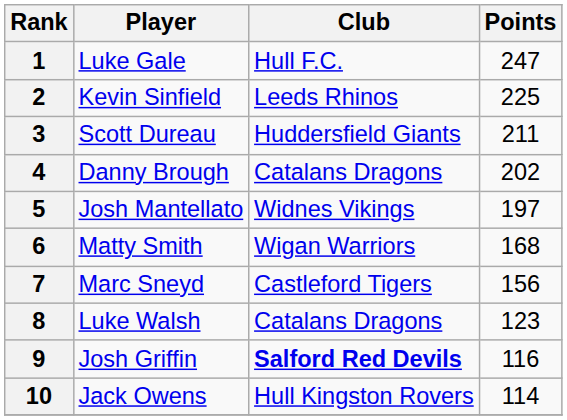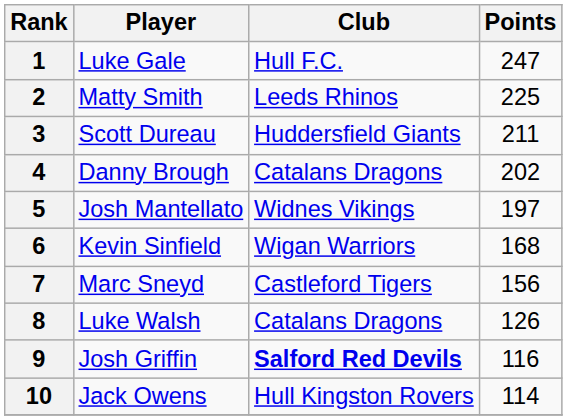 <table class="wikitable" style="text-align:center">
 <tr>
 <th>Rank</th>
 <th>Player</th>
 <th>Club</th>
 <th>Points</th>
 </tr>
 <tr>
 <th>1</th>
 <td align="left"> <a href='#'>Luke Gale</a></td>
 <td align="left"> <a href='#'>Hull F.C.</a></td>
 <td>247</td>
 </tr>
 <tr>
 <th>2</th>
-<td align="left"> <a href='#'>Kevin Sinfield</a></td>
+<td align="left"> <a href='#'>Matty Smith</a></td>
 <td align="left"> <a href='#'>Leeds Rhinos</a></td>
 <td>225</td>
 </tr>
 <tr>
 <th>3</th>
 <td align="left"> <a href='#'>Scott Dureau</a></td>
 <td align="left"> <a href='#'>Huddersfield Giants</a></td>
 <td>211</td>
 </tr>
 <tr>
 <th>4</th>
 <td align="left"> <a href='#'>Danny Brough</a></td>
 <td align="left"> <a href='#'>Catalans Dragons</a></td>
 <td>202</td>
 </tr>
 <tr>
 <th>5</th>
 <td align="left"> <a href='#'>Josh Mantellato</a></td>
 <td align="left"> <a href='#'>Widnes Vikings</a></td>
 <td>197</td>
 </tr>
 <tr>
 <th>6</th>
-<td align="left"> <a href='#'>Matty Smith</a></td>
+<td align="left"> <a href='#'>Kevin Sinfield</a></td>
 <td align="left"> <a href='#'>Wigan Warriors</a></td>
 <td>168</td>
 </tr>
 <tr>
 <th>7</th>
 <td align="left"> <a href='#'>Marc Sneyd</a></td>
 <td align="left"> <a href='#'>Castleford Tigers</a></td>
 <td>156</td>
 </tr>
 <tr>
 <th>8</th>
 <td align="left"> <a href='#'>Luke Walsh</a></td>
 <td align="left"> <a href='#'>Catalans Dragons</a></td>
-<td>123</td>
+<td>126</td>
 </tr>
 <tr>
 <th>9</th>
 <td align="left"> <a href='#'>Josh Griffin</a></td>
 <td align="left"><strong> <a href='#'>Salford Red Devils</a></strong></td>
 <td>116</td>
 </tr>
 <tr>
 <th>10</th>
 <td align="left"> <a href='#'>Jack Owens</a></td>
 <td align="left"> <a href='#'>Hull Kingston Rovers</a></td>
 <td>114</td>
 </tr>
 <tr>
 </tr>
 </table>
